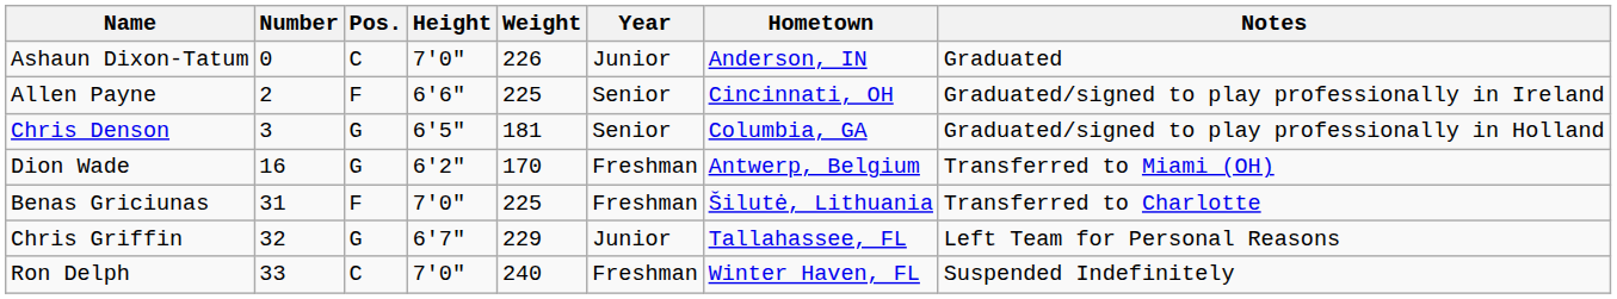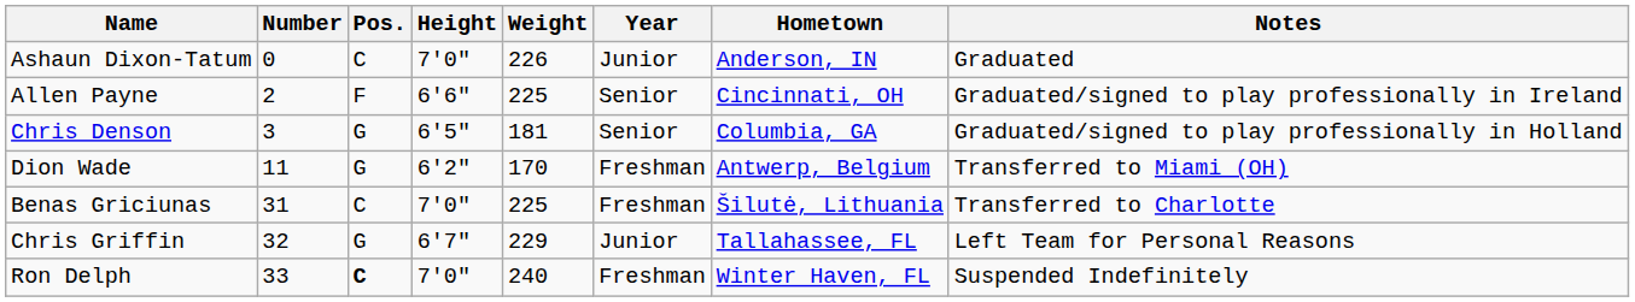 <table class="wikitable sortable" border="1">
 <tr>
 <th>Name</th>
 <th>Number</th>
 <th>Pos.</th>
 <th>Height</th>
 <th>Weight</th>
 <th>Year</th>
 <th>Hometown</th>
 <th class="unsortable">Notes</th>
 </tr>
 <tr>
 <td>Ashaun Dixon-Tatum</td>
 <td>0</td>
 <td>C</td>
 <td>7'0"</td>
 <td>226</td>
 <td>Junior</td>
 <td><a href='#'>Anderson, IN</a></td>
 <td>Graduated</td>
 </tr>
 <tr>
 <td>Allen Payne</td>
 <td>2</td>
 <td>F</td>
 <td>6'6"</td>
 <td>225</td>
 <td>Senior</td>
 <td><a href='#'>Cincinnati, OH</a></td>
 <td>Graduated/signed to play professionally in Ireland</td>
 </tr>
 <tr>
 <td><a href='#'>Chris Denson</a></td>
 <td>3</td>
 <td>G</td>
 <td>6'5"</td>
 <td>181</td>
 <td>Senior</td>
 <td><a href='#'>Columbia, GA</a></td>
 <td>Graduated/signed to play professionally in Holland</td>
 </tr>
 <tr>
 <td>Dion Wade</td>
-<td>16</td>
+<td>11</td>
 <td>G</td>
 <td>6'2"</td>
 <td>170</td>
 <td>Freshman</td>
 <td><a href='#'>Antwerp, Belgium</a></td>
 <td>Transferred to <a href='#'>Miami (OH)</a></td>
 </tr>
 <tr>
 <td>Benas Griciunas</td>
 <td>31</td>
-<td>F</td>
+<td>C</td>
 <td>7'0"</td>
 <td>225</td>
 <td>Freshman</td>
 <td><a href='#'>Šilutė, Lithuania</a></td>
 <td>Transferred to <a href='#'>Charlotte</a></td>
 </tr>
 <tr>
 <td>Chris Griffin</td>
 <td>32</td>
 <td>G</td>
 <td>6'7"</td>
 <td>229</td>
 <td>Junior</td>
 <td><a href='#'>Tallahassee, FL</a></td>
 <td>Left Team for Personal Reasons</td>
 </tr>
 <tr>
 <td>Ron Delph</td>
 <td>33</td>
-<td>C</td>
+<td><strong>C</strong></td>
 <td>7'0"</td>
 <td>240</td>
 <td>Freshman</td>
 <td><a href='#'>Winter Haven, FL</a></td>
 <td>Suspended Indefinitely</td>
 </tr>
 </table>
